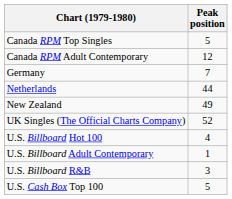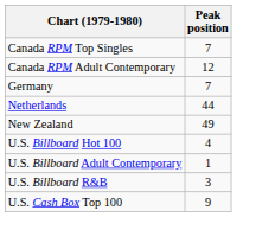 <table class="wikitable sortable">
 <tr>
 <th align="left">Chart (1979-1980)</th>
 <th align="left">Peak<br>position</th>
 </tr>
 <tr>
 <td align="left">Canada <a href='#'><em>RPM</em></a> Top Singles </td>
-<td style="text-align:center;">5</td>
+<td style="text-align:center;">7</td>
 </tr>
 <tr>
 <td align="left">Canada <a href='#'><em>RPM</em></a> Adult Contemporary </td>
 <td style="text-align:center;">12</td>
 </tr>
 <tr>
 <td align="left">Germany</td>
 <td style="text-align:center;">7</td>
 </tr>
 <tr>
 <td align="left"><a href='#'>Netherlands</a></td>
 <td style="text-align:center;">44</td>
 </tr>
 <tr>
 <td align="left">New Zealand</td>
 <td style="text-align:center;">49</td>
 </tr>
 <tr>
-<td>UK Singles (<a href='#'>The Official Charts Company</a>)</td>
-<td style="text-align:center;">52</td>
-</tr>
-<tr>
 <td align="left">U.S. <em><a href='#'>Billboard</a></em> <a href='#'>Hot 100</a></td>
 <td style="text-align:center;">4</td>
 </tr>
 <tr>
 <td align="left">U.S. <em>Billboard</em> <a href='#'>Adult Contemporary</a></td>
 <td style="text-align:center;">1</td>
 </tr>
 <tr>
 <td align="left">U.S. <em>Billboard</em> <a href='#'>R&B</a></td>
 <td style="text-align:center;">3</td>
 </tr>
 <tr>
 <td align="left">U.S. <em><a href='#'>Cash Box</a></em> Top 100</td>
-<td style="text-align:center;">5</td>
+<td style="text-align:center;">9</td>
 </tr>
 </table>
